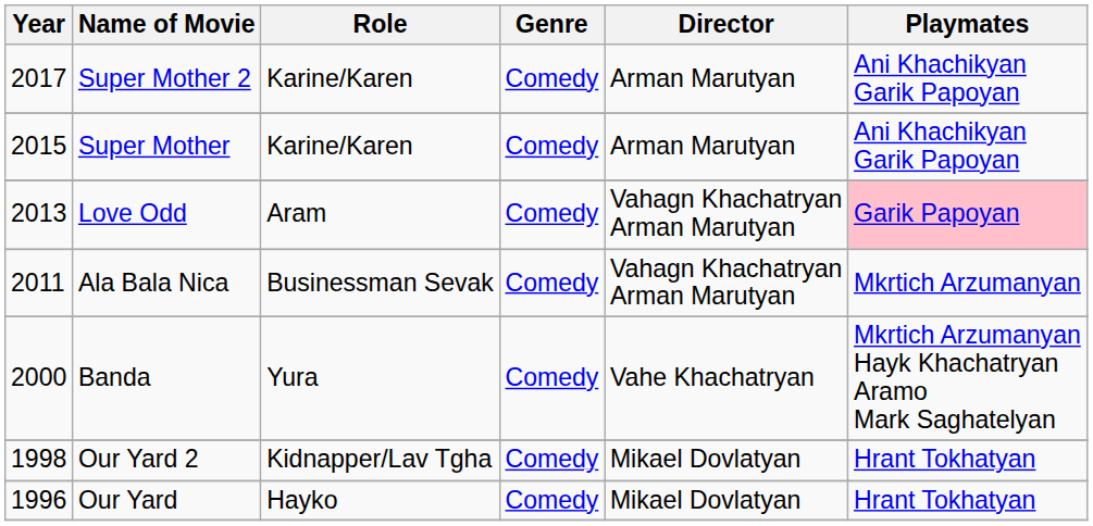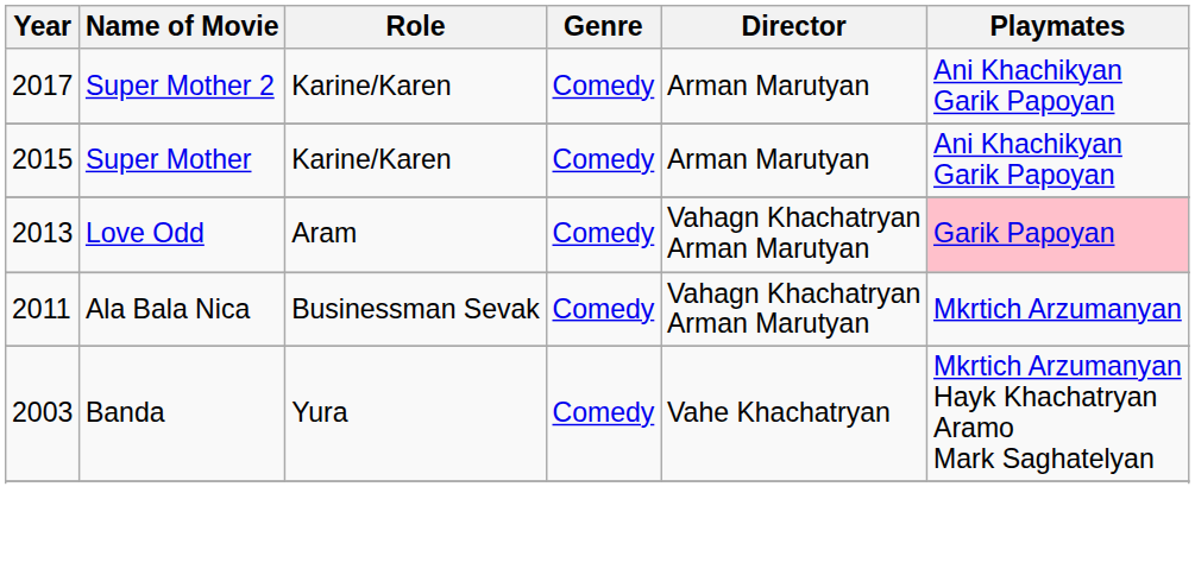 <table class="wikitable sortable">
 <tr>
 <th>Year</th>
 <th>Name of Movie</th>
 <th>Role</th>
 <th>Genre</th>
 <th>Director</th>
 <th>Playmates</th>
 </tr>
 <tr>
 <td>2017</td>
 <td><a href='#'>Super Mother 2</a></td>
 <td>Karine/Karen</td>
 <td><a href='#'>Comedy</a></td>
 <td>Arman Marutyan</td>
 <td><a href='#'>Ani Khachikyan</a><br><a href='#'>Garik Papoyan</a></td>
 </tr>
 <tr>
 </tr>
 <tr>
 <td>2015</td>
 <td><a href='#'>Super Mother</a></td>
 <td>Karine/Karen</td>
 <td><a href='#'>Comedy</a></td>
 <td>Arman Marutyan</td>
 <td><a href='#'>Ani Khachikyan</a><br><a href='#'>Garik Papoyan</a></td>
 </tr>
 <tr>
 </tr>
 <tr>
 <td>2013</td>
 <td><a href='#'>Love Odd</a></td>
 <td>Aram</td>
 <td><a href='#'>Comedy</a></td>
 <td>Vahagn Khachatryan<br>Arman Marutyan</td>
 <td style="background: pink;"><a href='#'>Garik Papoyan</a></td>
 </tr>
 <tr>
 </tr>
 <tr>
 <td>2011</td>
 <td>Ala Bala Nica</td>
 <td>Businessman Sevak</td>
 <td><a href='#'>Comedy</a></td>
 <td>Vahagn Khachatryan<br>Arman Marutyan</td>
 <td><a href='#'>Mkrtich Arzumanyan</a></td>
 </tr>
 <tr>
 </tr>
 <tr>
-<td>2000</td>
+<td>2003</td>
 <td>Banda</td>
 <td>Yura</td>
 <td><a href='#'>Comedy</a></td>
 <td>Vahe Khachatryan</td>
 <td><a href='#'>Mkrtich Arzumanyan</a><br>Hayk Khachatryan<br>Aramo<br>Mark Saghatelyan</td>
 </tr>
 <tr>
 </tr>
 <tr>
-<td>1998</td>
-<td>Our Yard 2</td>
-<td>Kidnapper/Lav Tgha</td>
-<td><a href='#'>Comedy</a></td>
-<td>Mikael Dovlatyan</td>
-<td><a href='#'>Hrant Tokhatyan</a></td>
-</tr>
-<tr>
-</tr>
-<tr>
-<td>1996</td>
-<td>Our Yard</td>
-<td>Hayko</td>
-<td><a href='#'>Comedy</a></td>
-<td>Mikael Dovlatyan</td>
-<td><a href='#'>Hrant Tokhatyan</a></td>
 </tr>
 <tr>
 </tr>
 </table>
